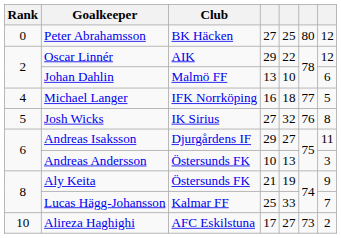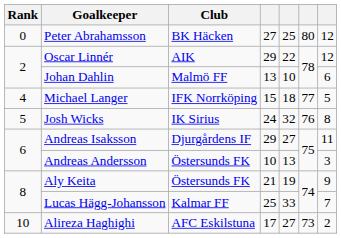 <table class="wikitable sortable" style="text-align:center">
 <tr>
 <th>Rank</th>
 <th>Goalkeeper</th>
 <th>Club<br></th>
 <th></th>
 <th></th>
 <th></th>
 <th></th>
 </tr>
 <tr>
 <td>0</td>
 <td align="left"> <a href='#'>Peter Abrahamsson</a></td>
 <td align="left"><a href='#'>BK Häcken</a></td>
 <td>27</td>
 <td>25</td>
 <td>80</td>
 <td>12</td>
 </tr>
 <tr>
 <td rowspan="2">2</td>
 <td align="left"> <a href='#'>Oscar Linnér</a></td>
 <td align="left"><a href='#'>AIK</a></td>
 <td>29</td>
 <td>22</td>
 <td rowspan="2">78</td>
 <td>12</td>
 </tr>
 <tr>
 <td align="left"> <a href='#'>Johan Dahlin</a></td>
 <td align="left"><a href='#'>Malmö FF</a></td>
 <td>13</td>
 <td>10</td>
 <td>6</td>
 </tr>
 <tr>
 <td>4</td>
 <td align="left"> <a href='#'>Michael Langer</a></td>
 <td align="left"><a href='#'>IFK Norrköping</a></td>
-<td>16</td>
+<td>15</td>
 <td>18</td>
 <td>77</td>
 <td>5</td>
 </tr>
 <tr>
 <td>5</td>
 <td align="left"> <a href='#'>Josh Wicks</a></td>
 <td align="left"><a href='#'>IK Sirius</a></td>
-<td>27</td>
+<td>24</td>
 <td>32</td>
 <td>76</td>
 <td>8</td>
 </tr>
 <tr>
 <td rowspan="2">6</td>
 <td align="left"> <a href='#'>Andreas Isaksson</a></td>
 <td align="left"><a href='#'>Djurgårdens IF</a></td>
 <td>29</td>
 <td>27</td>
 <td rowspan="2">75</td>
 <td>11</td>
 </tr>
 <tr>
 <td align="left"> <a href='#'>Andreas Andersson</a></td>
 <td align="left"><a href='#'>Östersunds FK</a></td>
 <td>10</td>
 <td>13</td>
 <td>3</td>
 </tr>
 <tr>
 <td rowspan="2">8</td>
 <td align="left"> <a href='#'>Aly Keita</a></td>
 <td align="left"><a href='#'>Östersunds FK</a></td>
 <td>21</td>
 <td>19</td>
 <td rowspan="2">74</td>
 <td>9</td>
 </tr>
 <tr>
 <td align="left"> <a href='#'>Lucas Hägg-Johansson</a></td>
 <td align="left"><a href='#'>Kalmar FF</a></td>
 <td>25</td>
 <td>33</td>
 <td>7</td>
 </tr>
 <tr>
 <td>10</td>
 <td align="left"> <a href='#'>Alireza Haghighi</a></td>
 <td align="left"><a href='#'>AFC Eskilstuna</a></td>
 <td>17</td>
 <td>27</td>
 <td>73</td>
 <td>2</td>
 </tr>
 </table>
